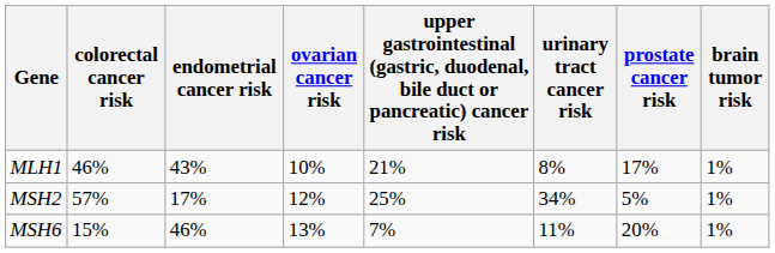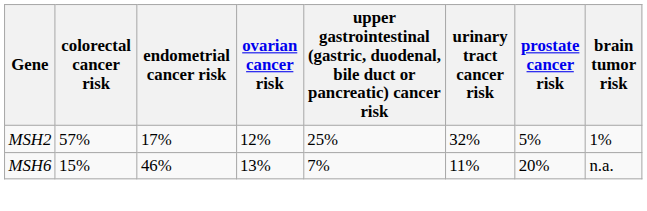 <table class="wikitable">
 <tr>
 <th>Gene</th>
 <th>colorectal cancer risk</th>
 <th>endometrial cancer risk</th>
 <th><a href='#'>ovarian cancer</a> risk</th>
 <th>upper gastrointestinal (gastric, duodenal, bile duct or pancreatic) cancer risk</th>
 <th>urinary tract cancer risk</th>
 <th><a href='#'>prostate cancer</a> risk</th>
 <th>brain tumor risk</th>
 </tr>
 <tr>
-<td><em>MLH1</em></td>
-<td>46%</td>
-<td>43%</td>
-<td>10%</td>
-<td>21%</td>
-<td>8%</td>
-<td>17%</td>
-<td>1%</td>
-</tr>
-<tr>
 <td><em>MSH2</em></td>
 <td>57%</td>
 <td>17%</td>
 <td>12%</td>
 <td>25%</td>
-<td>34%</td>
+<td>32%</td>
 <td>5%</td>
 <td>1%</td>
 </tr>
 <tr>
 <td><em>MSH6</em></td>
 <td>15%</td>
 <td>46%</td>
 <td>13%</td>
 <td>7%</td>
 <td>11%</td>
 <td>20%</td>
-<td>1%</td>
+<td>n.a.</td>
 </tr>
 </table>
